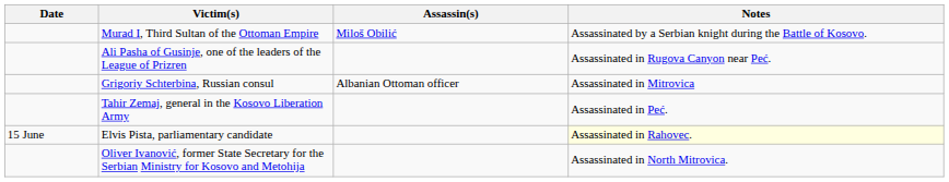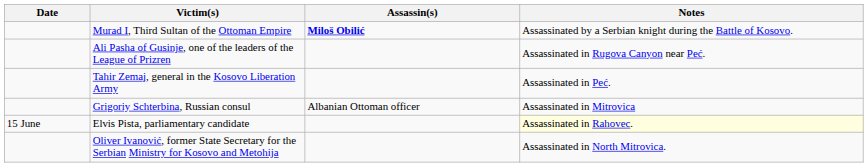 <table class="wikitable sortable" style="width:100%">
 <tr>
 <th style="width:10%">Date</th>
 <th style="width:25%">Victim(s)</th>
 <th style="width:25%">Assassin(s)</th>
 <th style="width:40%">Notes</th>
 </tr>
 <tr>
 <td></td>
 <td><a href='#'>Murad I</a>, Third Sultan of the <a href='#'>Ottoman Empire</a></td>
-<td><a href='#'>Miloš Obilić</a></td>
+<td><strong><a href='#'>Miloš Obilić</a></strong></td>
 <td>Assassinated by a Serbian knight during the <a href='#'>Battle of Kosovo</a>.</td>
 </tr>
 <tr>
 <td></td>
 <td><a href='#'>Ali Pasha of Gusinje</a>, one of the leaders of the <a href='#'>League of Prizren</a></td>
 <td></td>
 <td>Assassinated in <a href='#'>Rugova Canyon</a> near <a href='#'>Peć</a>.</td>
 </tr>
 <tr>
 <td></td>
+<td><a href='#'>Tahir Zemaj</a>, general in the <a href='#'>Kosovo Liberation Army</a></td>
+<td></td>
+<td>Assassinated in <a href='#'>Peć</a>.</td>
+</tr>
+<tr>
+<td></td>
 <td><a href='#'>Grigoriy Schterbina</a>, Russian consul</td>
 <td>Albanian Ottoman officer</td>
 <td>Assassinated in <a href='#'>Mitrovica</a></td>
-</tr>
-<tr>
-<td></td>
-<td><a href='#'>Tahir Zemaj</a>, general in the <a href='#'>Kosovo Liberation Army</a></td>
-<td></td>
-<td>Assassinated in <a href='#'>Peć</a>.</td>
 </tr>
 <tr>
 <td>15 June </td>
 <td>Elvis Pista, parliamentary candidate</td>
 <td></td>
 <td style="background: lightyellow;">Assassinated in <a href='#'>Rahovec</a>.</td>
 </tr>
 <tr>
 <td></td>
 <td><a href='#'>Oliver Ivanović</a>, former State Secretary for the <a href='#'>Serbian</a> <a href='#'>Ministry for Kosovo and Metohija</a></td>
 <td></td>
 <td>Assassinated in <a href='#'>North Mitrovica</a>.</td>
 </tr>
 </table>
